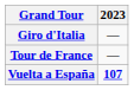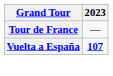 <table class="wikitable plainrowheaders">
 <tr>
 <th scope="col"><a href='#'>Grand Tour</a></th>
 <th scope="col">2023</th>
-</tr>
-<tr style="text-align:center;">
-<th scope="row"> <a href='#'>Giro d'Italia</a></th>
-<td>—</td>
 </tr>
 <tr style="text-align:center;">
 <th scope="row"> <a href='#'>Tour de France</a></th>
 <td>—</td>
 </tr>
 <tr style="text-align:center;">
 <th scope="row"> <a href='#'>Vuelta a España</a></th>
 <td><strong><a href='#'>107</a></strong></td>
 </tr>
 </table>
